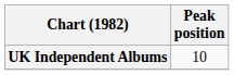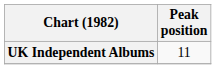 <table class="wikitable sortable plainrowheaders" style="text-align:center">
 <tr>
 <th scope="col">Chart (1982)</th>
 <th scope="col">Peak<br>position</th>
 </tr>
 <tr>
 <th scope="row">UK Independent Albums</th>
-<td>10</td>
+<td>11</td>
 </tr>
 <tr>
 </tr>
 </table>
